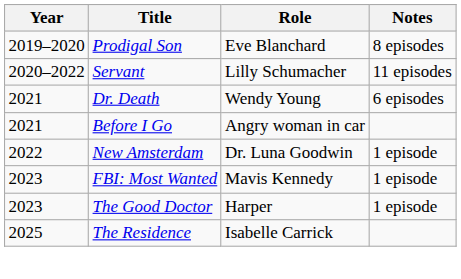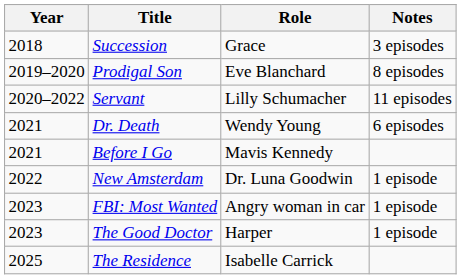 <table class="wikitable sortable">
 <tr>
 <th>Year</th>
 <th>Title</th>
 <th>Role</th>
 <th class="unsortable">Notes</th>
+</tr>
+<tr>
+<td>2018</td>
+<td><em><a href='#'>Succession</a></em></td>
+<td>Grace</td>
+<td>3 episodes</td>
 </tr>
 <tr>
 <td>2019–2020</td>
 <td><em><a href='#'>Prodigal Son</a></em></td>
 <td>Eve Blanchard</td>
 <td>8 episodes</td>
 </tr>
 <tr>
 <td>2020–2022</td>
 <td><em><a href='#'>Servant</a></em></td>
 <td>Lilly Schumacher</td>
 <td>11 episodes</td>
 </tr>
 <tr>
 <td>2021</td>
 <td><em><a href='#'>Dr. Death</a></em></td>
 <td>Wendy Young</td>
 <td>6 episodes</td>
 </tr>
 <tr>
 <td>2021</td>
 <td><em><a href='#'> Before I Go</a></em></td>
-<td>Angry woman in car</td>
+<td>Mavis Kennedy</td>
 <td></td>
 </tr>
 <tr>
 <td>2022</td>
 <td><em><a href='#'>New Amsterdam</a></em></td>
 <td>Dr. Luna Goodwin</td>
 <td>1 episode</td>
 </tr>
 <tr>
 <td>2023</td>
 <td><em><a href='#'>FBI: Most Wanted</a></em></td>
-<td>Mavis Kennedy</td>
+<td>Angry woman in car</td>
 <td>1 episode</td>
 </tr>
 <tr>
 <td>2023</td>
 <td><em><a href='#'>The Good Doctor</a></em></td>
 <td>Harper</td>
 <td>1 episode</td>
 </tr>
 <tr>
 <td>2025</td>
 <td><em><a href='#'>The Residence</a></em></td>
 <td>Isabelle Carrick</td>
 <td></td>
 </tr>
 </table>
